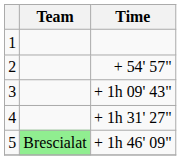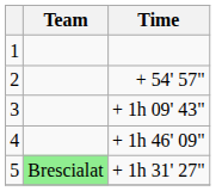 <table class="wikitable">
 <tr>
 <th></th>
 <th>Team</th>
 <th>Time</th>
 </tr>
 <tr>
 <td style="text-align:center;">1</td>
 <td></td>
 <td align="right"></td>
 </tr>
 <tr>
 <td style="text-align:center;">2</td>
 <td></td>
 <td align="right">+ 54' 57"</td>
 </tr>
 <tr>
 <td style="text-align:center;">3</td>
 <td></td>
 <td align="right">+ 1h 09' 43"</td>
 </tr>
 <tr>
 <td style="text-align:center;">4</td>
 <td></td>
-<td align="right">+ 1h 31' 27"</td>
+<td align="right">+ 1h 46' 09"</td>
 </tr>
 <tr>
 <td style="text-align:center;">5</td>
 <td style="background: lightgreen;">Brescialat</td>
-<td align="right">+ 1h 46' 09"</td>
+<td align="right">+ 1h 31' 27"</td>
 </tr>
 <tr>
 </tr>
 </table>
